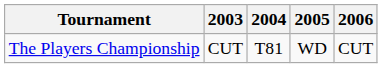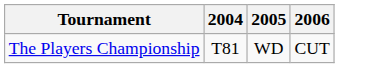 <table class="wikitable" style="font-size:95%;text-align:center;">
 <tr>
 <th>Tournament</th>
-<th>2003</th>
 <th>2004</th>
 <th>2005</th>
 <th>2006</th>
 </tr>
 <tr>
 <td align=left><a href='#'>The Players Championship</a></td>
-<td>CUT</td>
 <td>T81</td>
 <td>WD</td>
 <td>CUT</td>
 </tr>
 </table>
